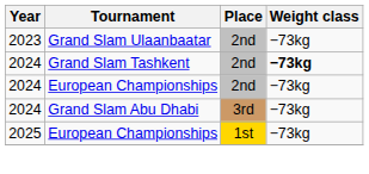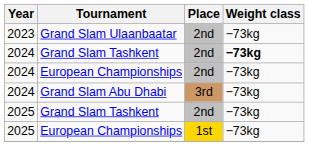 <table class="wikitable">
 <tr>
 <th>Year</th>
 <th>Tournament</th>
 <th>Place</th>
 <th>Weight class</th>
 </tr>
 <tr>
 <td>2023</td>
 <td><a href='#'>Grand Slam Ulaanbaatar</a></td>
 <td bgcolor="silver" align="center">2nd</td>
 <td>−73kg</td>
 </tr>
 <tr>
 <td>2024</td>
 <td><a href='#'>Grand Slam Tashkent</a></td>
 <td bgcolor="silver" align="center">2nd</td>
 <td><strong>−73kg</strong></td>
 </tr>
 <tr>
 <td>2024</td>
 <td><a href='#'>European Championships</a></td>
 <td bgcolor="silver" align="center">2nd</td>
 <td>−73kg</td>
 </tr>
 <tr>
 <td>2024</td>
 <td><a href='#'>Grand Slam Abu Dhabi</a></td>
 <td bgcolor="cc9966" align="center">3rd</td>
 <td>−73kg</td>
 </tr>
 <tr>
 <td>2025</td>
+<td><a href='#'>Grand Slam Tashkent</a></td>
+<td bgcolor="silver" align="center">2nd</td>
+<td>−73kg</td>
+</tr>
+<tr>
+<td>2025</td>
 <td><a href='#'>European Championships</a></td>
 <td bgcolor="gold" align="center">1st</td>
 <td>−73kg</td>
 </tr>
 <tr>
 </tr>
 </table>
